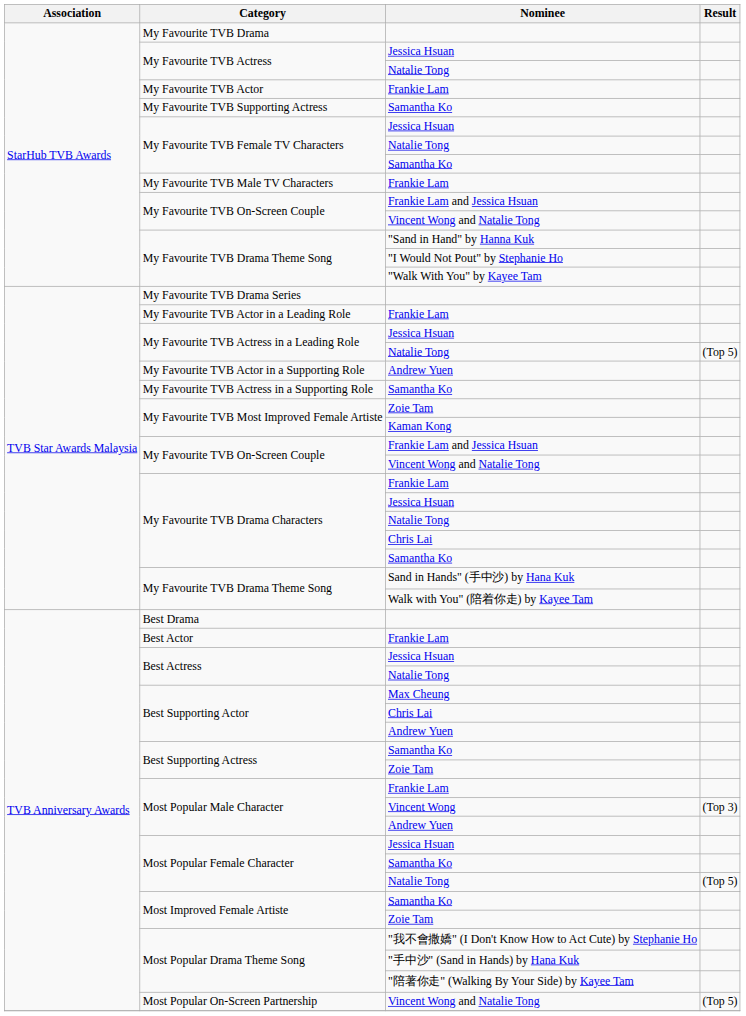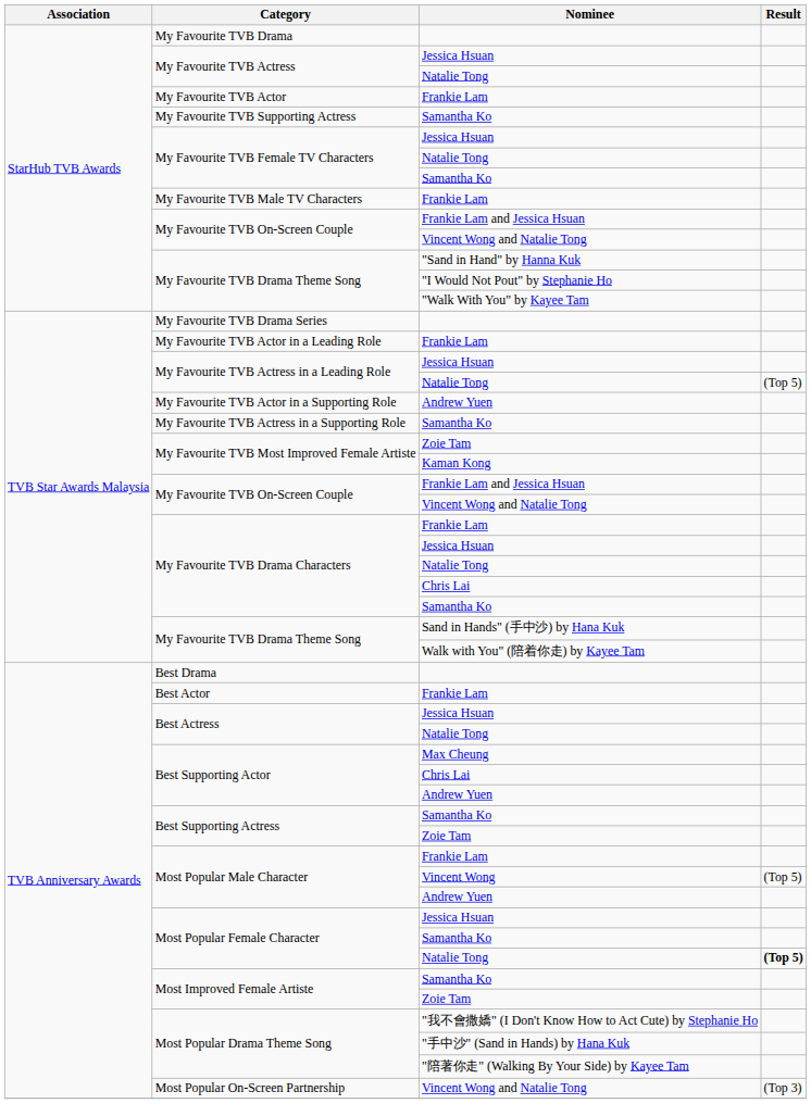 <table class="wikitable sortable">
 <tr>
 <th>Association</th>
 <th>Category</th>
 <th>Nominee</th>
 <th>Result</th>
 </tr>
 <tr>
 <td rowspan=14><a href='#'>StarHub TVB Awards</a></td>
 <td>My Favourite TVB Drama</td>
 <td></td>
 <td></td>
 </tr>
 <tr>
 <td rowspan=2>My Favourite TVB Actress</td>
 <td><a href='#'>Jessica Hsuan</a></td>
 <td></td>
 </tr>
 <tr>
 <td><a href='#'>Natalie Tong</a></td>
 <td></td>
 </tr>
 <tr>
 <td>My Favourite TVB Actor</td>
 <td><a href='#'>Frankie Lam</a></td>
 <td></td>
 </tr>
 <tr>
 <td>My Favourite TVB Supporting Actress</td>
 <td><a href='#'>Samantha Ko</a></td>
 <td></td>
 </tr>
 <tr>
 <td rowspan=3>My Favourite TVB Female TV Characters</td>
 <td><a href='#'>Jessica Hsuan</a></td>
 <td></td>
 </tr>
 <tr>
 <td><a href='#'>Natalie Tong</a></td>
 <td></td>
 </tr>
 <tr>
 <td><a href='#'>Samantha Ko</a></td>
 <td></td>
 </tr>
 <tr>
 <td>My Favourite TVB Male TV Characters</td>
 <td><a href='#'>Frankie Lam</a></td>
 <td></td>
 </tr>
 <tr>
 <td rowspan=2>My Favourite TVB On-Screen Couple</td>
 <td><a href='#'>Frankie Lam</a> and <a href='#'>Jessica Hsuan</a></td>
 <td></td>
 </tr>
 <tr>
 <td><a href='#'>Vincent Wong</a> and <a href='#'>Natalie Tong</a></td>
 <td></td>
 </tr>
 <tr>
 <td rowspan=3>My Favourite TVB Drama Theme Song</td>
 <td>"Sand in Hand" by <a href='#'>Hanna Kuk</a></td>
 <td></td>
 </tr>
 <tr>
 <td>"I Would Not Pout" by <a href='#'>Stephanie Ho</a></td>
 <td></td>
 </tr>
 <tr>
 <td>"Walk With You" by <a href='#'>Kayee Tam</a></td>
 <td></td>
 </tr>
 <tr>
 <td rowspan=17><a href='#'>TVB Star Awards Malaysia</a></td>
 <td>My Favourite TVB Drama Series</td>
 <td></td>
 <td></td>
 </tr>
 <tr>
 <td>My Favourite TVB Actor in a Leading Role</td>
 <td><a href='#'>Frankie Lam</a></td>
 <td></td>
 </tr>
 <tr>
 <td rowspan=2>My Favourite TVB Actress in a Leading Role</td>
 <td><a href='#'>Jessica Hsuan</a></td>
 <td></td>
 </tr>
 <tr>
 <td><a href='#'>Natalie Tong</a></td>
 <td> (Top 5)</td>
 </tr>
 <tr>
 <td>My Favourite TVB Actor in a Supporting Role</td>
 <td><a href='#'>Andrew Yuen</a></td>
 <td></td>
 </tr>
 <tr>
 <td>My Favourite TVB Actress in a Supporting Role</td>
 <td><a href='#'>Samantha Ko</a></td>
 <td></td>
 </tr>
 <tr>
 <td rowspan=2>My Favourite TVB Most Improved Female Artiste</td>
 <td><a href='#'>Zoie Tam</a></td>
 <td></td>
 </tr>
 <tr>
 <td><a href='#'>Kaman Kong</a></td>
 <td></td>
 </tr>
 <tr>
 <td rowspan=2>My Favourite TVB On-Screen Couple</td>
 <td><a href='#'>Frankie Lam</a> and <a href='#'>Jessica Hsuan</a></td>
 <td></td>
 </tr>
 <tr>
 <td><a href='#'>Vincent Wong</a> and <a href='#'>Natalie Tong</a></td>
 <td></td>
 </tr>
 <tr>
 <td rowspan=5>My Favourite TVB Drama Characters</td>
 <td><a href='#'>Frankie Lam</a></td>
 <td></td>
 </tr>
 <tr>
 <td><a href='#'>Jessica Hsuan</a></td>
 <td></td>
 </tr>
 <tr>
 <td><a href='#'>Natalie Tong</a></td>
 <td></td>
 </tr>
 <tr>
 <td><a href='#'>Chris Lai</a></td>
 <td></td>
 </tr>
 <tr>
 <td><a href='#'>Samantha Ko</a></td>
 <td></td>
 </tr>
 <tr>
 <td rowspan=2>My Favourite TVB Drama Theme Song</td>
 <td>Sand in Hands" (手中沙) by <a href='#'>Hana Kuk</a></td>
 <td></td>
 </tr>
 <tr>
 <td>Walk with You" (陪着你走) by <a href='#'>Kayee Tam</a></td>
 <td></td>
 </tr>
 <tr>
 <td rowspan=21><a href='#'>TVB Anniversary Awards</a></td>
 <td>Best Drama</td>
 <td></td>
 <td></td>
 </tr>
 <tr>
 <td>Best Actor</td>
 <td><a href='#'>Frankie Lam</a></td>
 <td></td>
 </tr>
 <tr>
 <td rowspan=2>Best Actress</td>
 <td><a href='#'>Jessica Hsuan</a></td>
 <td></td>
 </tr>
 <tr>
 <td><a href='#'>Natalie Tong</a></td>
 <td></td>
 </tr>
 <tr>
 <td rowspan=3>Best Supporting Actor</td>
 <td><a href='#'>Max Cheung</a></td>
 <td></td>
 </tr>
 <tr>
 <td><a href='#'>Chris Lai</a></td>
 <td></td>
 </tr>
 <tr>
 <td><a href='#'>Andrew Yuen</a></td>
 <td></td>
 </tr>
 <tr>
 <td rowspan=2>Best Supporting Actress</td>
 <td><a href='#'>Samantha Ko</a></td>
 <td></td>
 </tr>
 <tr>
 <td><a href='#'>Zoie Tam</a></td>
 <td></td>
 </tr>
 <tr>
 <td rowspan=3>Most Popular Male Character</td>
 <td><a href='#'>Frankie Lam</a></td>
 <td></td>
 </tr>
 <tr>
 <td><a href='#'>Vincent Wong</a></td>
-<td> (Top 3)</td>
+<td> (Top 5)</td>
 </tr>
 <tr>
 <td><a href='#'>Andrew Yuen</a></td>
 <td></td>
 </tr>
 <tr>
 <td rowspan=3>Most Popular Female Character</td>
 <td><a href='#'>Jessica Hsuan</a></td>
 <td></td>
 </tr>
 <tr>
 <td><a href='#'>Samantha Ko</a></td>
 <td></td>
 </tr>
 <tr>
 <td><a href='#'>Natalie Tong</a></td>
-<td> (Top 5)</td>
+<td><strong> (Top 5)</strong></td>
 </tr>
 <tr>
 <td rowspan=2>Most Improved Female Artiste</td>
 <td><a href='#'>Samantha Ko</a></td>
 <td></td>
 </tr>
 <tr>
 <td><a href='#'>Zoie Tam</a></td>
 <td></td>
 </tr>
 <tr>
 <td rowspan=3>Most Popular Drama Theme Song</td>
 <td>"我不會撒嬌" (I Don't Know How to Act Cute) by <a href='#'>Stephanie Ho</a></td>
 <td></td>
 </tr>
 <tr>
 <td>"手中沙" (Sand in Hands) by <a href='#'>Hana Kuk</a></td>
 <td></td>
 </tr>
 <tr>
 <td>"陪著你走" (Walking By Your Side) by <a href='#'>Kayee Tam</a></td>
 <td></td>
 </tr>
 <tr>
 <td>Most Popular On-Screen Partnership</td>
 <td><a href='#'>Vincent Wong</a> and <a href='#'>Natalie Tong</a></td>
-<td> (Top 5)</td>
+<td> (Top 3)</td>
 </tr>
 <tr>
 </tr>
 </table>
